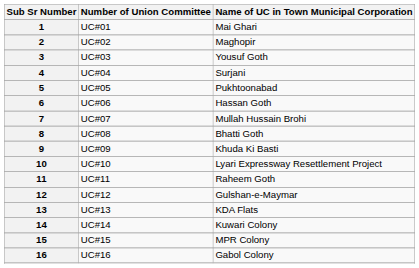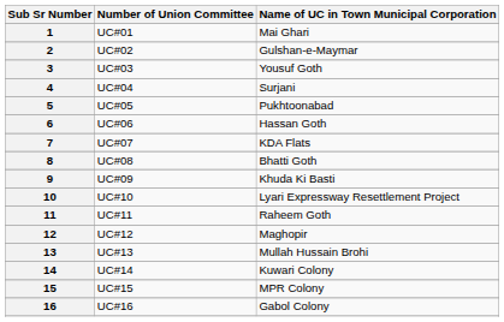 <table class="wikitable">
 <tr>
 <th>Sub Sr Number</th>
 <th>Number of  Union Committee</th>
 <th>Name of UC in Town Municipal Corporation</th>
 </tr>
 <tr>
 </tr>
 <tr>
 </tr>
 <tr>
 </tr>
 <tr>
 </tr>
 <tr>
 </tr>
 <tr>
 </tr>
 <tr>
 </tr>
 <tr>
 </tr>
 <tr>
 <th>1</th>
 <td>UC#01</td>
 <td>Mai Ghari</td>
 </tr>
 <tr>
 </tr>
 <tr>
 </tr>
 <tr>
 </tr>
 <tr>
 </tr>
 <tr>
 </tr>
 <tr>
 </tr>
 <tr>
 <th>2</th>
 <td>UC#02</td>
-<td>Maghopir</td>
+<td>Gulshan-e-Maymar</td>
 </tr>
 <tr>
 </tr>
 <tr>
 </tr>
 <tr>
 </tr>
 <tr>
 </tr>
 <tr>
 </tr>
 <tr>
 </tr>
 <tr>
 <th>3</th>
 <td>UC#03</td>
 <td>Yousuf Goth</td>
 </tr>
 <tr>
 </tr>
 <tr>
 </tr>
 <tr>
 </tr>
 <tr>
 </tr>
 <tr>
 </tr>
 <tr>
 </tr>
 <tr>
 <th>4</th>
 <td>UC#04</td>
 <td>Surjani</td>
 </tr>
 <tr>
 </tr>
 <tr>
 </tr>
 <tr>
 </tr>
 <tr>
 </tr>
 <tr>
 </tr>
 <tr>
 </tr>
 <tr>
 <th>5</th>
 <td>UC#05</td>
 <td>Pukhtoonabad</td>
 </tr>
 <tr>
 </tr>
 <tr>
 </tr>
 <tr>
 </tr>
 <tr>
 </tr>
 <tr>
 </tr>
 <tr>
 </tr>
 <tr>
 <th>6</th>
 <td>UC#06</td>
 <td>Hassan Goth</td>
 </tr>
 <tr>
 </tr>
 <tr>
 </tr>
 <tr>
 </tr>
 <tr>
 </tr>
 <tr>
 </tr>
 <tr>
 </tr>
 <tr>
 <th>7</th>
 <td>UC#07</td>
-<td>Mullah Hussain Brohi</td>
+<td>KDA Flats</td>
 </tr>
 <tr>
 </tr>
 <tr>
 </tr>
 <tr>
 </tr>
 <tr>
 </tr>
 <tr>
 </tr>
 <tr>
 </tr>
 <tr>
 <th>8</th>
 <td>UC#08</td>
 <td>Bhatti Goth</td>
 </tr>
 <tr>
 </tr>
 <tr>
 </tr>
 <tr>
 </tr>
 <tr>
 </tr>
 <tr>
 </tr>
 <tr>
 </tr>
 <tr>
 <th>9</th>
 <td>UC#09</td>
 <td>Khuda Ki Basti</td>
 </tr>
 <tr>
 </tr>
 <tr>
 </tr>
 <tr>
 </tr>
 <tr>
 </tr>
 <tr>
 </tr>
 <tr>
 </tr>
 <tr>
 <th>10</th>
 <td>UC#10</td>
 <td>Lyari Expressway Resettlement Project</td>
 </tr>
 <tr>
 </tr>
 <tr>
 </tr>
 <tr>
 </tr>
 <tr>
 </tr>
 <tr>
 </tr>
 <tr>
 </tr>
 <tr>
 <th>11</th>
 <td>UC#11</td>
 <td>Raheem Goth</td>
 </tr>
 <tr>
 </tr>
 <tr>
 </tr>
 <tr>
 </tr>
 <tr>
 </tr>
 <tr>
 </tr>
 <tr>
 </tr>
 <tr>
 <th>12</th>
 <td>UC#12</td>
-<td>Gulshan-e-Maymar</td>
+<td>Maghopir</td>
 </tr>
 <tr>
 </tr>
 <tr>
 </tr>
 <tr>
 </tr>
 <tr>
 </tr>
 <tr>
 </tr>
 <tr>
 </tr>
 <tr>
 <th>13</th>
 <td>UC#13</td>
-<td>KDA Flats</td>
+<td>Mullah Hussain Brohi</td>
 </tr>
 <tr>
 </tr>
 <tr>
 </tr>
 <tr>
 </tr>
 <tr>
 </tr>
 <tr>
 </tr>
 <tr>
 </tr>
 <tr>
 <th>14</th>
 <td>UC#14</td>
 <td>Kuwari Colony</td>
 </tr>
 <tr>
 </tr>
 <tr>
 </tr>
 <tr>
 </tr>
 <tr>
 </tr>
 <tr>
 </tr>
 <tr>
 </tr>
 <tr>
 <th>15</th>
 <td>UC#15</td>
 <td>MPR Colony</td>
 </tr>
 <tr>
 </tr>
 <tr>
 </tr>
 <tr>
 </tr>
 <tr>
 </tr>
 <tr>
 </tr>
 <tr>
 </tr>
 <tr>
 <th>16</th>
 <td>UC#16</td>
 <td>Gabol Colony</td>
 </tr>
 <tr>
 </tr>
 <tr>
 </tr>
 <tr>
 </tr>
 <tr>
 </tr>
 <tr>
 </tr>
 <tr>
 </tr>
 <tr>
 </tr>
 </table>
